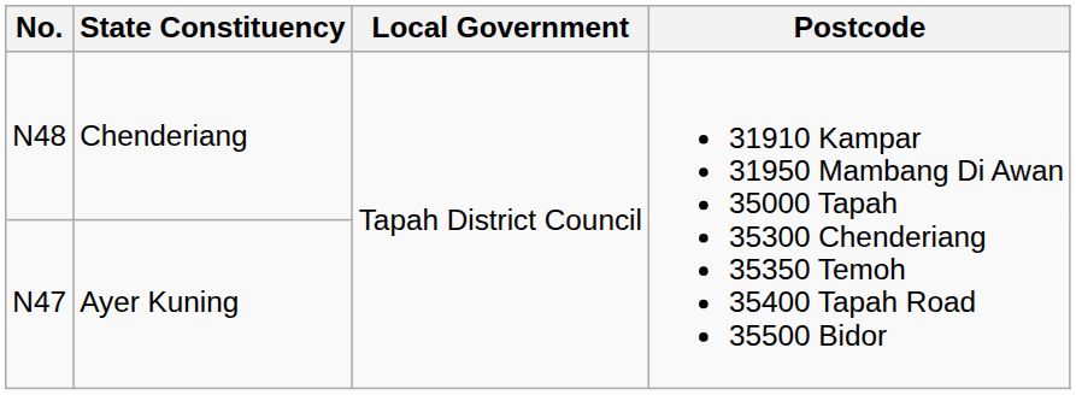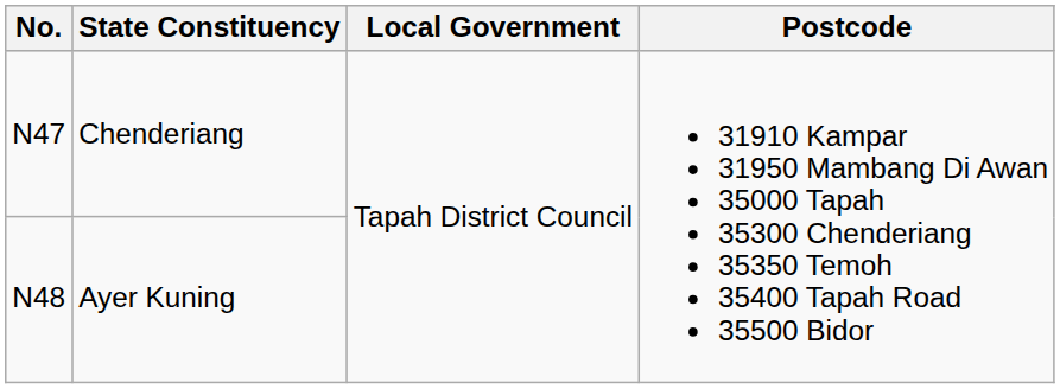 <table class="wikitable">
 <tr>
 <th>No.</th>
 <th>State Constituency</th>
 <th>Local Government</th>
 <th>Postcode</th>
 </tr>
 <tr>
-<td>N48</td>
+<td>N47</td>
 <td>Chenderiang</td>
 <td rowspan="2">Tapah District Council</td>
 <td rowspan="2"><br><ul><li>31910 Kampar</li><li>31950 Mambang Di Awan</li><li>35000 Tapah</li><li>35300 Chenderiang</li><li>35350 Temoh</li><li>35400 Tapah Road</li><li>35500 Bidor</li></ul></td>
 </tr>
 <tr>
-<td>N47</td>
+<td>N48</td>
 <td>Ayer Kuning</td>
 </tr>
 </table>
